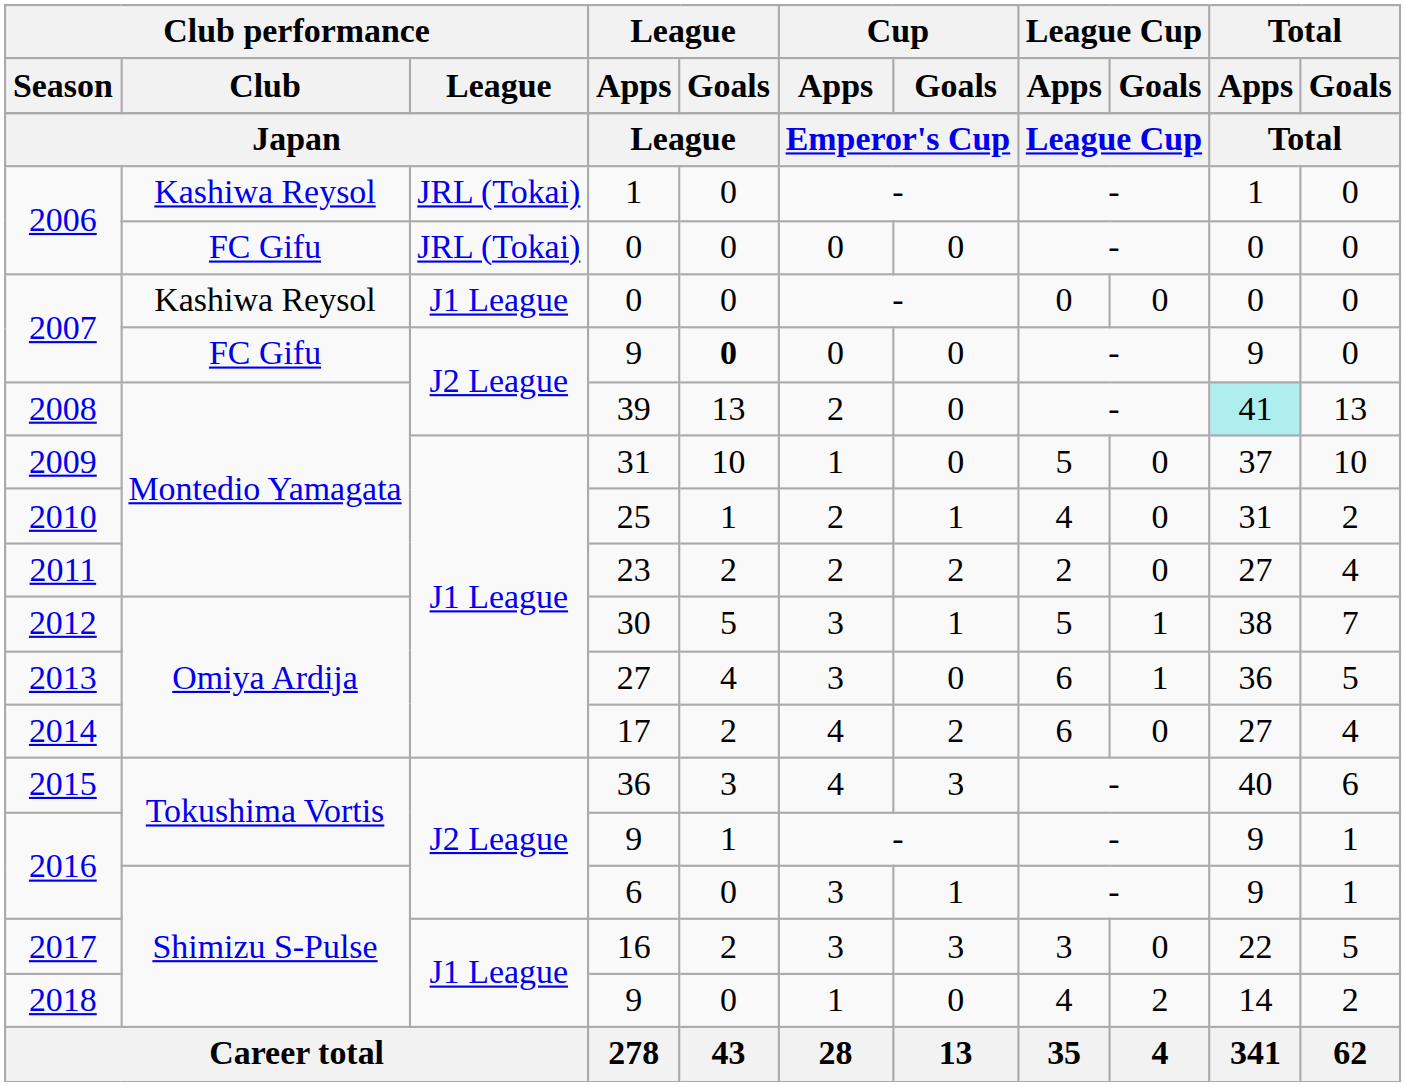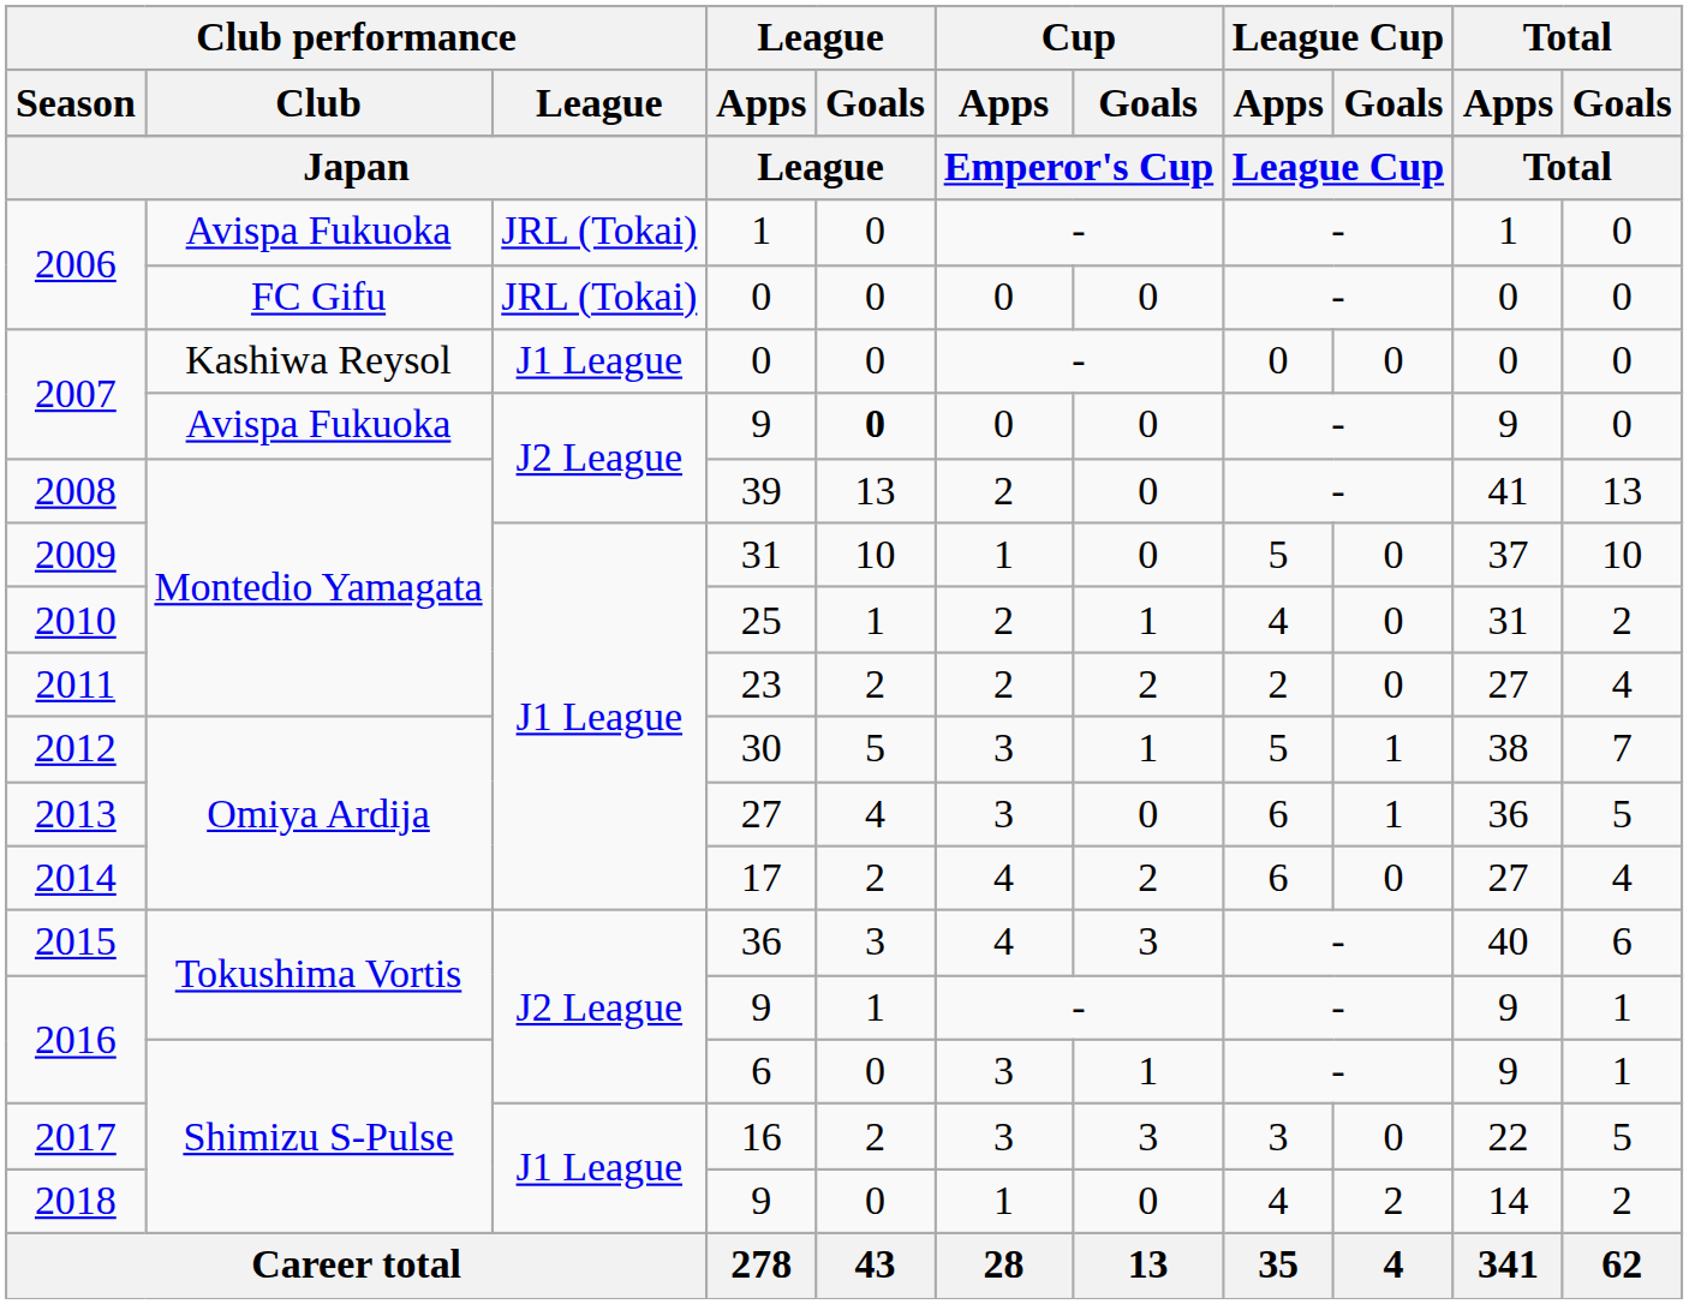 <table class="wikitable" style="text-align:center">
 <tr>
 <th colspan=3>Club performance</th>
 <th colspan=2>League</th>
 <th colspan=2>Cup</th>
 <th colspan=2>League Cup</th>
 <th colspan=2>Total</th>
 </tr>
 <tr>
 <th>Season</th>
 <th>Club</th>
 <th>League</th>
 <th>Apps</th>
 <th>Goals</th>
 <th>Apps</th>
 <th>Goals</th>
 <th>Apps</th>
 <th>Goals</th>
 <th>Apps</th>
 <th>Goals</th>
 </tr>
 <tr>
 </tr>
 <tr>
 <th colspan=3>Japan</th>
 <th colspan=2>League</th>
 <th colspan=2><a href='#'>Emperor's Cup</a></th>
 <th colspan=2><a href='#'>League Cup</a></th>
 <th colspan=2>Total</th>
 </tr>
 <tr>
 <td rowspan="2"><a href='#'>2006</a></td>
-<td><a href='#'>Kashiwa Reysol</a></td>
+<td><a href='#'>Avispa Fukuoka</a></td>
 <td><a href='#'>JRL (Tokai)</a></td>
 <td>1</td>
 <td>0</td>
 <td colspan="2">-</td>
 <td colspan="2">-</td>
 <td>1</td>
 <td>0</td>
 </tr>
 <tr>
 <td><a href='#'>FC Gifu</a></td>
 <td><a href='#'>JRL (Tokai)</a></td>
 <td>0</td>
 <td>0</td>
 <td>0</td>
 <td>0</td>
 <td colspan="2">-</td>
 <td>0</td>
 <td>0</td>
 </tr>
 <tr>
 <td rowspan="2"><a href='#'>2007</a></td>
 <td>Kashiwa Reysol</td>
 <td><a href='#'>J1 League</a></td>
 <td>0</td>
 <td>0</td>
 <td colspan="2">-</td>
 <td>0</td>
 <td>0</td>
 <td>0</td>
 <td>0</td>
 </tr>
 <tr>
-<td><a href='#'>FC Gifu</a></td>
+<td><a href='#'>Avispa Fukuoka</a></td>
 <td rowspan="2"><a href='#'>J2 League</a></td>
 <td>9</td>
 <td><strong>0</strong></td>
 <td>0</td>
 <td>0</td>
 <td colspan="2">-</td>
 <td>9</td>
 <td>0</td>
 </tr>
 <tr>
 <td><a href='#'>2008</a></td>
 <td rowspan="4"><a href='#'>Montedio Yamagata</a></td>
 <td>39</td>
 <td>13</td>
 <td>2</td>
 <td>0</td>
 <td colspan="2">-</td>
-<td style="background: paleturquoise;">41</td>
+<td>41</td>
 <td>13</td>
 </tr>
 <tr>
 <td><a href='#'>2009</a></td>
 <td rowspan="6"><a href='#'>J1 League</a></td>
 <td>31</td>
 <td>10</td>
 <td>1</td>
 <td>0</td>
 <td>5</td>
 <td>0</td>
 <td>37</td>
 <td>10</td>
 </tr>
 <tr>
 <td><a href='#'>2010</a></td>
 <td>25</td>
 <td>1</td>
 <td>2</td>
 <td>1</td>
 <td>4</td>
 <td>0</td>
 <td>31</td>
 <td>2</td>
 </tr>
 <tr>
 <td><a href='#'>2011</a></td>
 <td>23</td>
 <td>2</td>
 <td>2</td>
 <td>2</td>
 <td>2</td>
 <td>0</td>
 <td>27</td>
 <td>4</td>
 </tr>
 <tr>
 <td><a href='#'>2012</a></td>
 <td rowspan="3"><a href='#'>Omiya Ardija</a></td>
 <td>30</td>
 <td>5</td>
 <td>3</td>
 <td>1</td>
 <td>5</td>
 <td>1</td>
 <td>38</td>
 <td>7</td>
 </tr>
 <tr>
 <td><a href='#'>2013</a></td>
 <td>27</td>
 <td>4</td>
 <td>3</td>
 <td>0</td>
 <td>6</td>
 <td>1</td>
 <td>36</td>
 <td>5</td>
 </tr>
 <tr>
 <td><a href='#'>2014</a></td>
 <td>17</td>
 <td>2</td>
 <td>4</td>
 <td>2</td>
 <td>6</td>
 <td>0</td>
 <td>27</td>
 <td>4</td>
 </tr>
 <tr>
 <td><a href='#'>2015</a></td>
 <td rowspan="2"><a href='#'>Tokushima Vortis</a></td>
 <td rowspan="3"><a href='#'>J2 League</a></td>
 <td>36</td>
 <td>3</td>
 <td>4</td>
 <td>3</td>
 <td colspan="2">-</td>
 <td>40</td>
 <td>6</td>
 </tr>
 <tr>
 <td rowspan="2"><a href='#'>2016</a></td>
 <td>9</td>
 <td>1</td>
 <td colspan="2">-</td>
 <td colspan="2">-</td>
 <td>9</td>
 <td>1</td>
 </tr>
 <tr>
 <td rowspan="3"><a href='#'>Shimizu S-Pulse</a></td>
 <td>6</td>
 <td>0</td>
 <td>3</td>
 <td>1</td>
 <td colspan="2">-</td>
 <td>9</td>
 <td>1</td>
 </tr>
 <tr>
 <td><a href='#'>2017</a></td>
 <td rowspan="2"><a href='#'>J1 League</a></td>
 <td>16</td>
 <td>2</td>
 <td>3</td>
 <td>3</td>
 <td>3</td>
 <td>0</td>
 <td>22</td>
 <td>5</td>
 </tr>
 <tr>
 <td><a href='#'>2018</a></td>
 <td>9</td>
 <td>0</td>
 <td>1</td>
 <td>0</td>
 <td>4</td>
 <td>2</td>
 <td>14</td>
 <td>2</td>
 </tr>
 <tr>
 <th colspan=3>Career total</th>
 <th>278</th>
 <th>43</th>
 <th>28</th>
 <th>13</th>
 <th>35</th>
 <th>4</th>
 <th>341</th>
 <th>62</th>
 </tr>
 </table>
